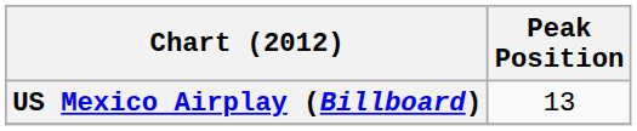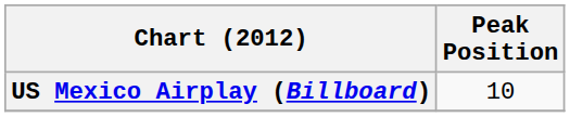 <table class="wikitable plainrowheaders" style="text-align:center;">
 <tr>
 <th scope="col">Chart (2012)</th>
 <th scope="col">Peak <br> Position</th>
 </tr>
 <tr>
 <th scope="row">US <a href='#'>Mexico Airplay</a> (<em><a href='#'>Billboard</a></em>)</th>
-<td style="text-align:center;">13</td>
+<td style="text-align:center;">10</td>
 </tr>
 <tr>
 </tr>
 </table>
